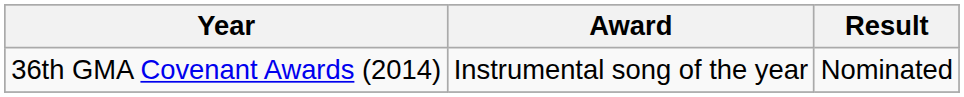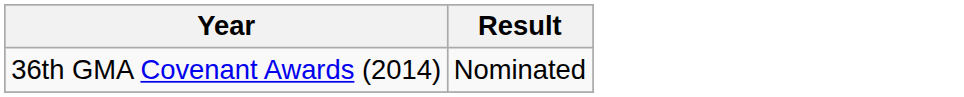 <table class="wikitable">
 <tr>
 <th>Year</th>
-<th>Award</th>
 <th>Result</th>
 </tr>
 <tr>
 <td>36th GMA <a href='#'>Covenant Awards</a> (2014)</td>
-<td>Instrumental song of the year</td>
 <td>Nominated</td>
 </tr>
 </table>
